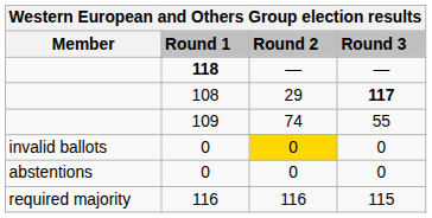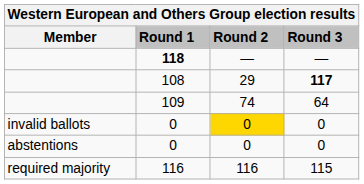 <table class="wikitable collapsible">
 <tr>
 <th colspan="5">Western European and Others Group election results</th>
 </tr>
 <tr>
 <th>Member</th>
 <td style="background:silver;"><strong>Round 1</strong></td>
 <td style="background:silver;"><strong>Round 2</strong></td>
 <td style="background:silver;"><strong>Round 3</strong></td>
 </tr>
 <tr>
 <td></td>
 <td style="text-align:center;"><strong>118</strong></td>
 <td style="text-align:center;">—</td>
 <td style="text-align:center;">—</td>
 </tr>
 <tr>
 <td></td>
 <td style="text-align:center;">108</td>
 <td style="text-align:center;">29</td>
 <td style="text-align:center;"><strong>117</strong></td>
 </tr>
 <tr>
 <td></td>
 <td style="text-align:center;">109</td>
 <td style="text-align:center;">74</td>
-<td style="text-align:center;">55</td>
+<td style="text-align:center;">64</td>
 </tr>
 <tr>
 <td>invalid ballots</td>
 <td style="text-align:center;">0</td>
 <td style="background: gold; text-align:center;">0</td>
 <td style="text-align:center;">0</td>
 </tr>
 <tr>
 <td>abstentions</td>
 <td style="text-align:center;">0</td>
 <td style="text-align:center;">0</td>
 <td style="text-align:center;">0</td>
 </tr>
 <tr>
 <td>required majority</td>
 <td style="text-align:center;">116</td>
 <td style="text-align:center;">116</td>
 <td style="text-align:center;">115</td>
 </tr>
 </table>
